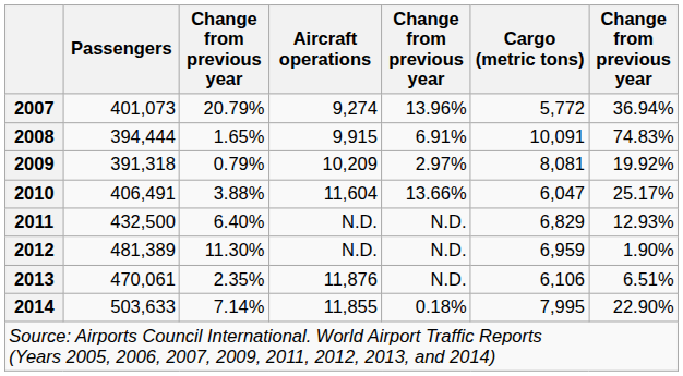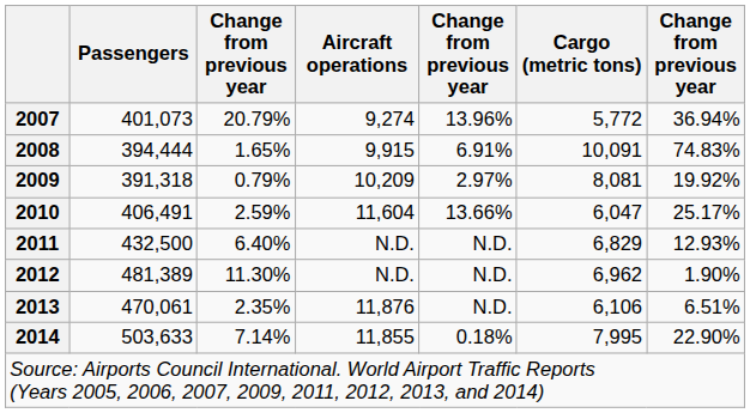 <table class="wikitable" style="text-align:right; width:600px">
 <tr>
 <th style="width:50px"></th>
 <th style="width:100px">Passengers</th>
 <th style="width:75px">Change from previous year</th>
 <th style="width:100px">Aircraft operations</th>
 <th style="width:75px">Change from previous year</th>
 <th style="width:125px">Cargo<br>(metric tons)</th>
 <th style="width:75px">Change from previous year</th>
 </tr>
 <tr>
 <th>2007</th>
 <td>401,073</td>
 <td>20.79%</td>
 <td>9,274</td>
 <td>13.96%</td>
 <td>5,772</td>
 <td>36.94%</td>
 </tr>
 <tr>
 <th>2008</th>
 <td>394,444</td>
 <td> 1.65%</td>
 <td>9,915</td>
 <td> 6.91%</td>
 <td>10,091</td>
 <td>74.83%</td>
 </tr>
 <tr>
 <th>2009</th>
 <td>391,318</td>
 <td> 0.79%</td>
 <td>10,209</td>
 <td> 2.97%</td>
 <td>8,081</td>
 <td>19.92%</td>
 </tr>
 <tr>
 <th>2010</th>
 <td>406,491</td>
-<td> 3.88%</td>
+<td> 2.59%</td>
 <td>11,604</td>
 <td>13.66%</td>
 <td>6,047</td>
 <td>25.17%</td>
 </tr>
 <tr>
 <th>2011</th>
 <td>432,500</td>
 <td> 6.40%</td>
 <td>N.D.</td>
 <td>N.D.</td>
 <td>6,829</td>
 <td>12.93%</td>
 </tr>
 <tr>
 <th>2012</th>
 <td>481,389</td>
 <td>11.30%</td>
 <td>N.D.</td>
 <td>N.D.</td>
-<td>6,959</td>
+<td>6,962</td>
 <td> 1.90%</td>
 </tr>
 <tr>
 <th>2013</th>
 <td>470,061</td>
 <td> 2.35%</td>
 <td>11,876</td>
 <td>N.D.</td>
 <td>6,106</td>
 <td> 6.51%</td>
 </tr>
 <tr>
 <th>2014</th>
 <td>503,633</td>
 <td>7.14%</td>
 <td>11,855</td>
 <td> 0.18%</td>
 <td>7,995</td>
 <td>22.90%</td>
 </tr>
 <tr>
 <td colspan="7" style="text-align:left;"><em>Source: Airports Council International. World Airport Traffic Reports<br>(Years 2005, 2006, 2007, 2009, 2011, 2012, 2013, and 2014)</em></td>
 </tr>
 </table>
